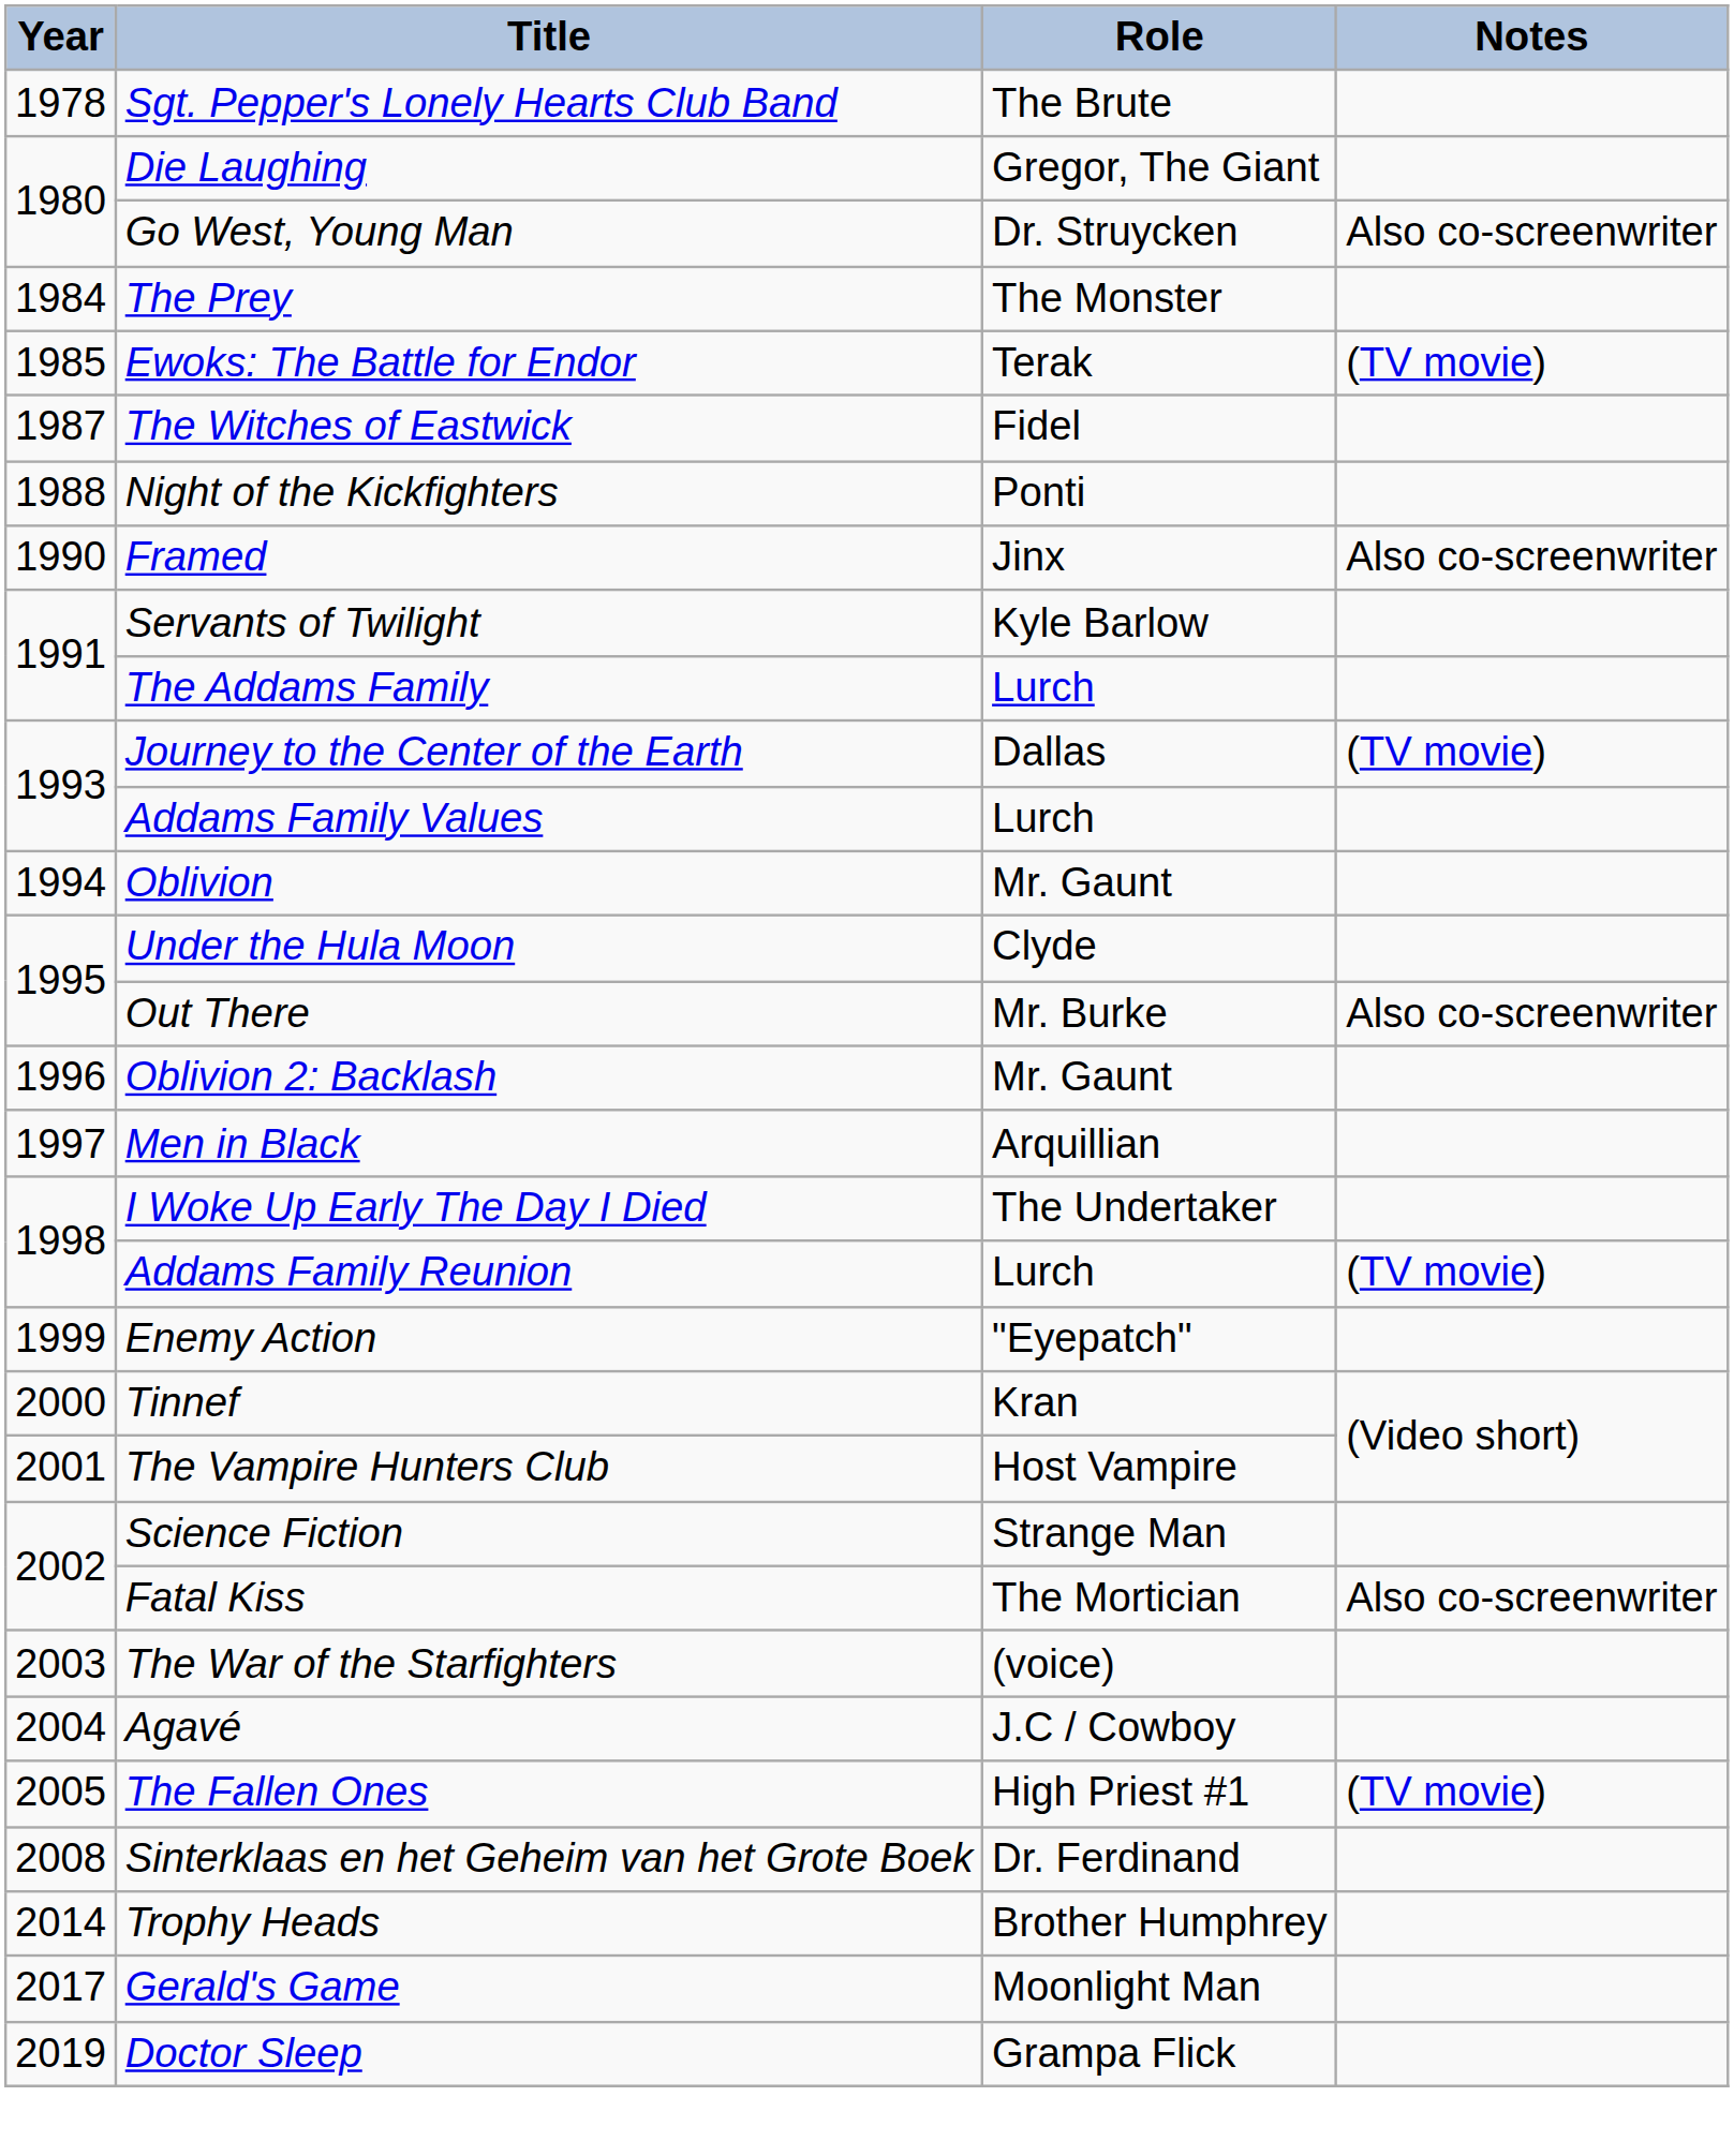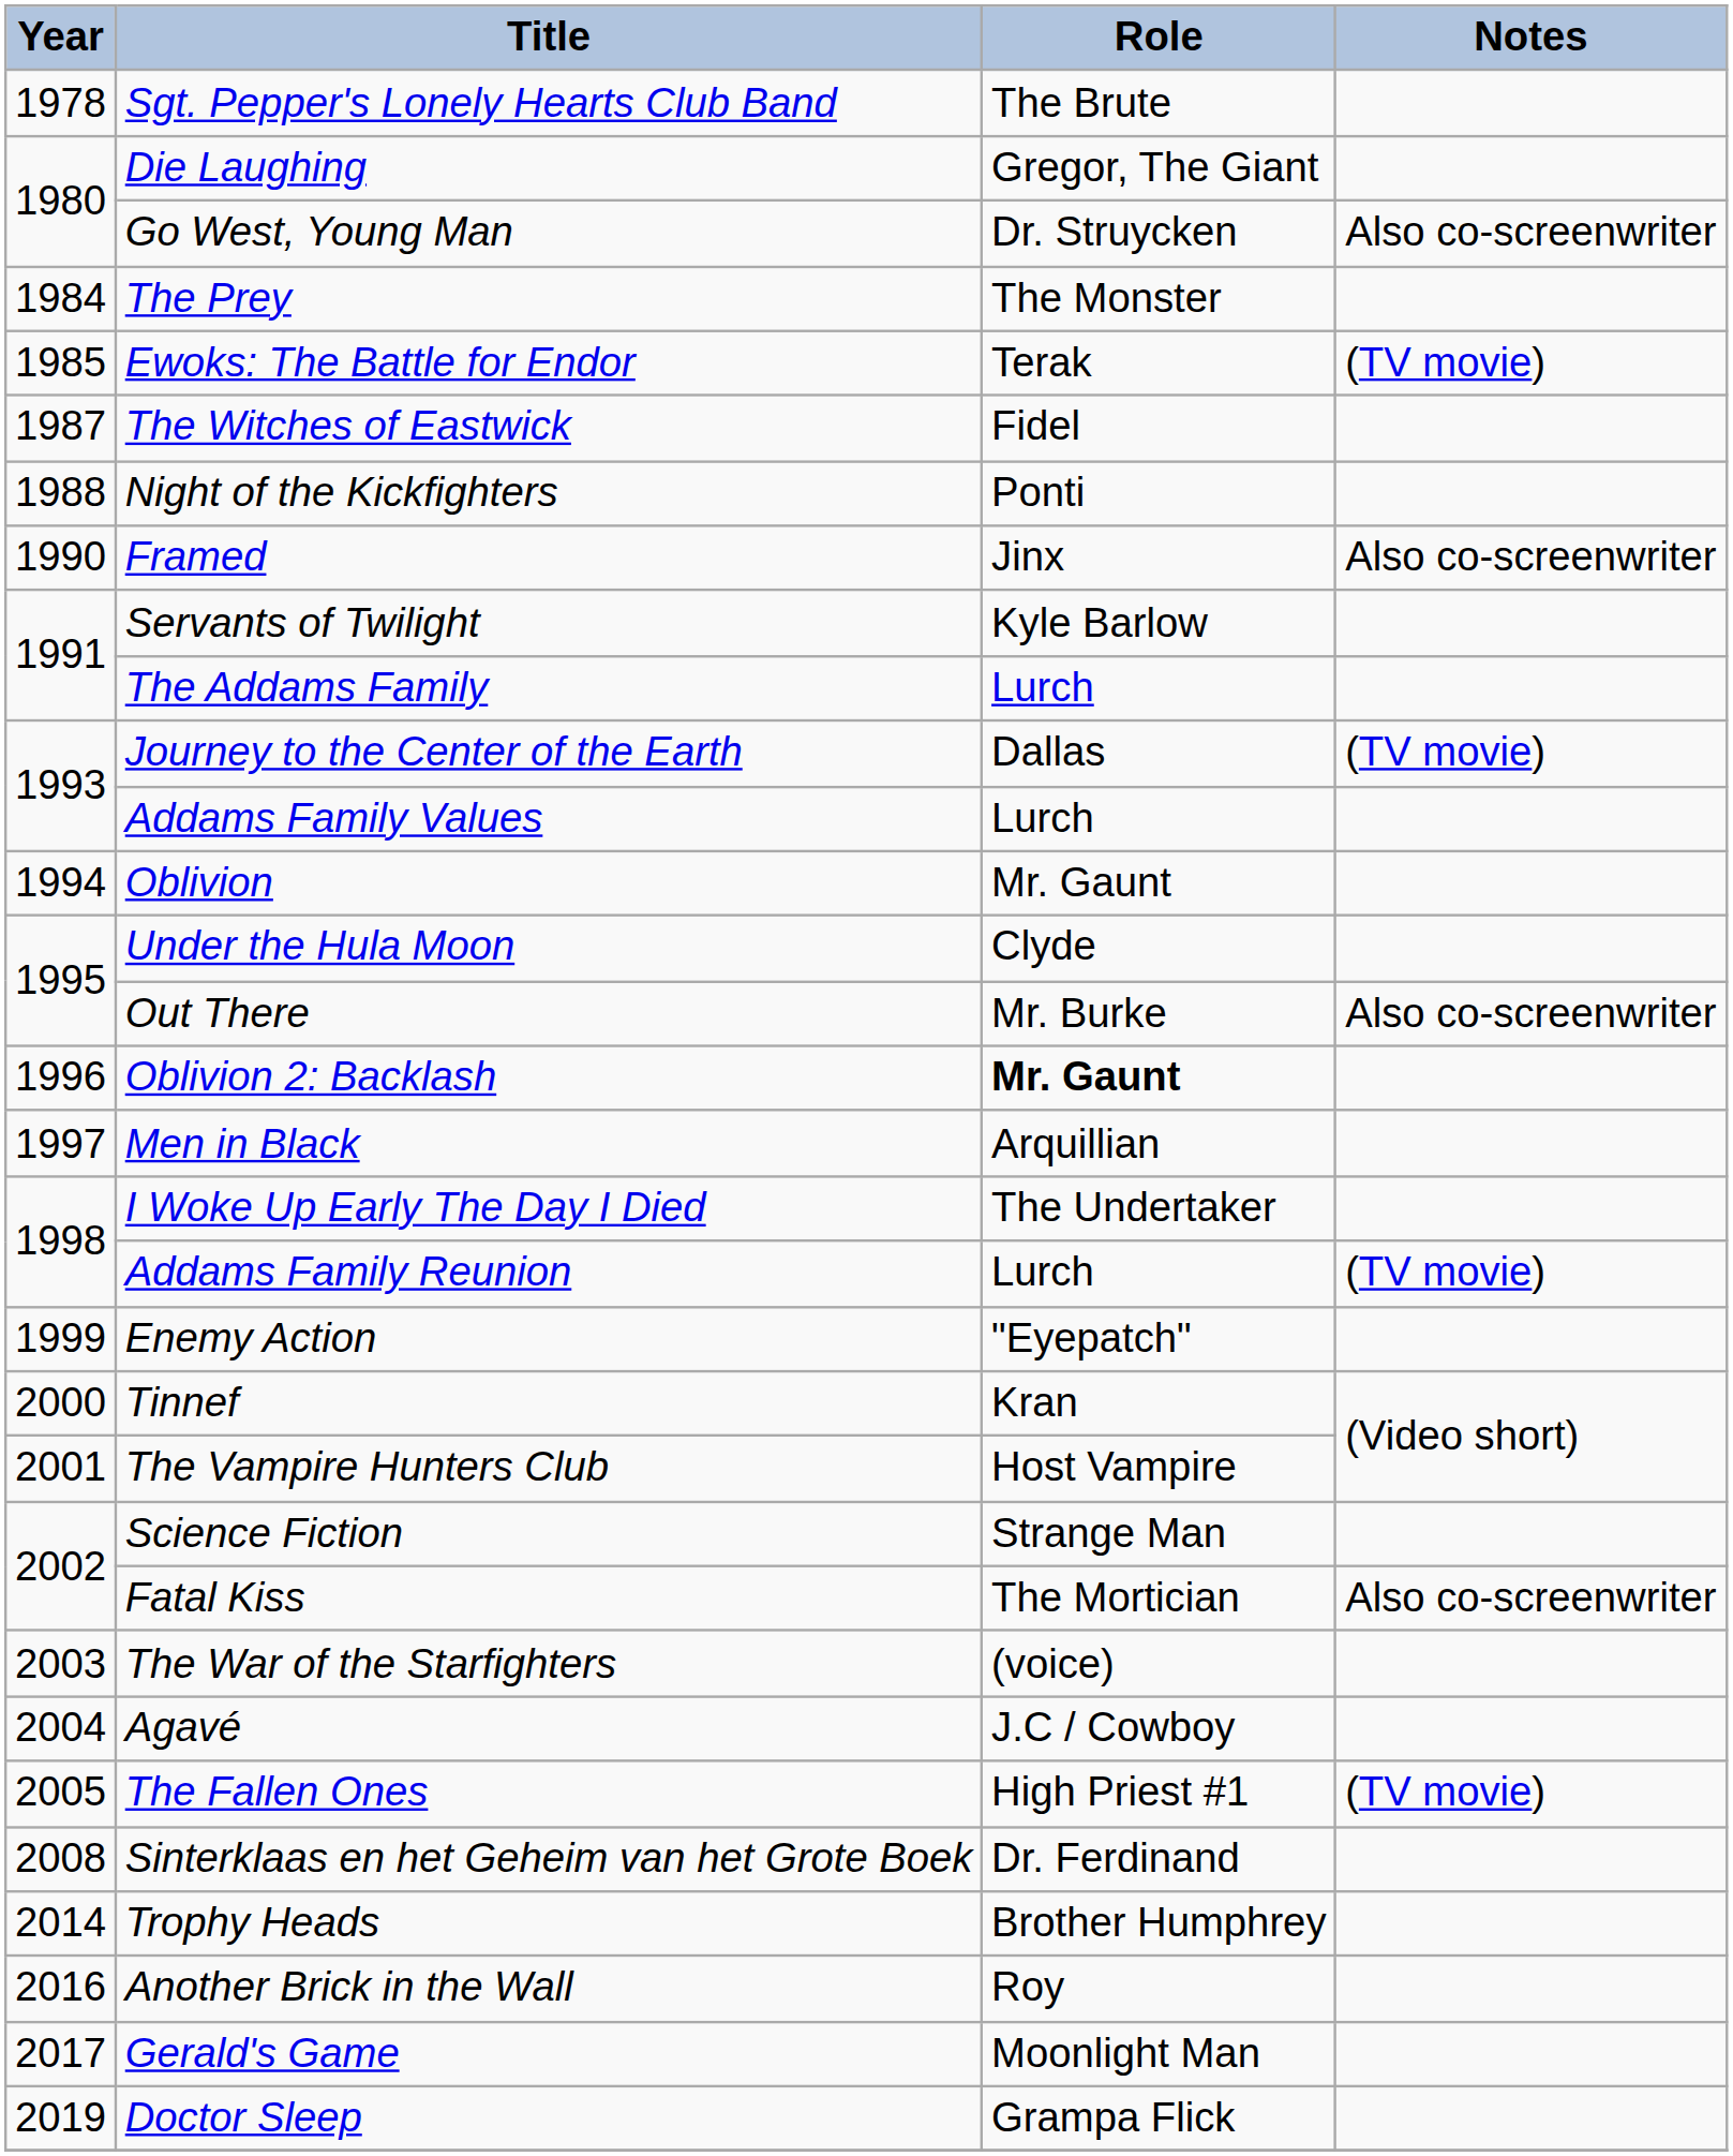 <table class="wikitable">
 <tr style="text-align:center;">
 <th style="background:#B0C4DE;">Year</th>
 <th style="background:#B0C4DE;">Title</th>
 <th style="background:#B0C4DE;">Role</th>
 <th style="background:#B0C4DE;">Notes</th>
 </tr>
 <tr>
 <td>1978</td>
 <td><em><a href='#'>Sgt. Pepper's Lonely Hearts Club Band</a></em></td>
 <td>The Brute</td>
 <td></td>
 </tr>
 <tr>
 <td rowspan=2>1980</td>
 <td><em><a href='#'>Die Laughing</a></em></td>
 <td>Gregor, The Giant</td>
 <td></td>
 </tr>
 <tr>
 <td><em>Go West, Young Man</em></td>
 <td>Dr. Struycken</td>
 <td>Also co-screenwriter</td>
 </tr>
 <tr>
 <td>1984</td>
 <td><em><a href='#'>The Prey</a></em></td>
 <td>The Monster</td>
 <td></td>
 </tr>
 <tr>
 <td>1985</td>
 <td><em><a href='#'>Ewoks: The Battle for Endor</a></em></td>
 <td>Terak</td>
 <td>(<a href='#'>TV movie</a>)</td>
 </tr>
 <tr>
 <td>1987</td>
 <td><em><a href='#'>The Witches of Eastwick</a></em></td>
 <td>Fidel</td>
 <td></td>
 </tr>
 <tr>
 <td>1988</td>
 <td><em>Night of the Kickfighters</em></td>
 <td>Ponti</td>
 <td></td>
 </tr>
 <tr>
 <td>1990</td>
 <td><em><a href='#'>Framed</a></em></td>
 <td>Jinx</td>
 <td>Also co-screenwriter</td>
 </tr>
 <tr>
 <td rowspan=2>1991</td>
 <td><em>Servants of Twilight</em></td>
 <td>Kyle Barlow</td>
 <td></td>
 </tr>
 <tr>
 <td><em><a href='#'>The Addams Family</a></em></td>
 <td><a href='#'>Lurch</a></td>
 <td></td>
 </tr>
 <tr>
 <td rowspan=2>1993</td>
 <td><em><a href='#'>Journey to the Center of the Earth</a></em></td>
 <td>Dallas</td>
 <td>(<a href='#'>TV movie</a>)</td>
 </tr>
 <tr>
 <td><em><a href='#'>Addams Family Values</a></em></td>
 <td>Lurch</td>
 <td></td>
 </tr>
 <tr>
 <td>1994</td>
 <td><em><a href='#'>Oblivion</a></em></td>
 <td>Mr. Gaunt</td>
 <td></td>
 </tr>
 <tr>
 <td rowspan=2>1995</td>
 <td><em><a href='#'>Under the Hula Moon</a></em></td>
 <td>Clyde</td>
 <td></td>
 </tr>
 <tr>
 <td><em>Out There</em></td>
 <td>Mr. Burke</td>
 <td>Also co-screenwriter</td>
 </tr>
 <tr>
 <td>1996</td>
 <td><em><a href='#'>Oblivion 2: Backlash</a></em></td>
-<td>Mr. Gaunt</td>
+<td><strong>Mr. Gaunt</strong></td>
 <td></td>
 </tr>
 <tr>
 <td>1997</td>
 <td><em><a href='#'>Men in Black</a></em></td>
 <td>Arquillian</td>
 <td></td>
 </tr>
 <tr>
 <td rowspan=2>1998</td>
 <td><em><a href='#'>I Woke Up Early The Day I Died</a></em></td>
 <td>The Undertaker</td>
 <td></td>
 </tr>
 <tr>
 <td><em><a href='#'>Addams Family Reunion</a></em></td>
 <td>Lurch</td>
 <td>(<a href='#'>TV movie</a>)</td>
 </tr>
 <tr>
 <td>1999</td>
 <td><em>Enemy Action</em></td>
 <td>"Eyepatch"</td>
 <td></td>
 </tr>
 <tr>
 <td>2000</td>
 <td><em>Tinnef</em></td>
 <td>Kran</td>
 <td rowspan=2>(Video short)</td>
 </tr>
 <tr>
 <td>2001</td>
 <td><em>The Vampire Hunters Club</em></td>
 <td>Host Vampire</td>
 </tr>
 <tr>
 <td rowspan=2>2002</td>
 <td><em>Science Fiction</em></td>
 <td>Strange Man</td>
 <td></td>
 </tr>
 <tr>
 <td><em>Fatal Kiss</em></td>
 <td>The Mortician</td>
 <td>Also co-screenwriter</td>
 </tr>
 <tr>
 <td>2003</td>
 <td><em>The War of the Starfighters</em></td>
 <td>(voice)</td>
 <td></td>
 </tr>
 <tr>
 <td>2004</td>
 <td><em>Agavé</em></td>
 <td>J.C / Cowboy</td>
 <td></td>
 </tr>
 <tr>
 <td>2005</td>
 <td><em><a href='#'>The Fallen Ones</a></em></td>
 <td>High Priest #1</td>
 <td>(<a href='#'>TV movie</a>)</td>
 </tr>
 <tr>
 <td>2008</td>
 <td><em>Sinterklaas en het Geheim van het Grote Boek</em></td>
 <td>Dr. Ferdinand</td>
 <td></td>
 </tr>
 <tr>
 <td>2014</td>
 <td><em>Trophy Heads</em></td>
 <td>Brother Humphrey</td>
 <td></td>
 </tr>
 <tr>
+<td>2016</td>
+<td><em>Another Brick in the Wall</em></td>
+<td>Roy</td>
+<td></td>
+</tr>
+<tr>
 <td>2017</td>
 <td><em><a href='#'>Gerald's Game</a></em></td>
 <td>Moonlight Man</td>
 <td></td>
 </tr>
 <tr>
 <td>2019</td>
 <td><em><a href='#'>Doctor Sleep</a></em></td>
 <td>Grampa Flick</td>
 <td></td>
 </tr>
 <tr>
 </tr>
 </table>
